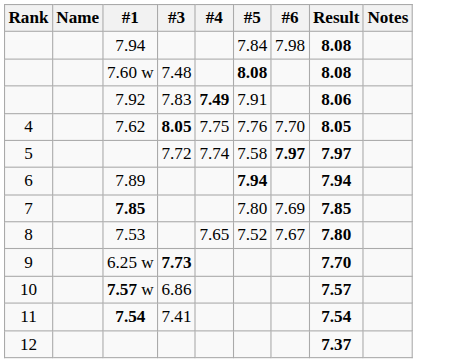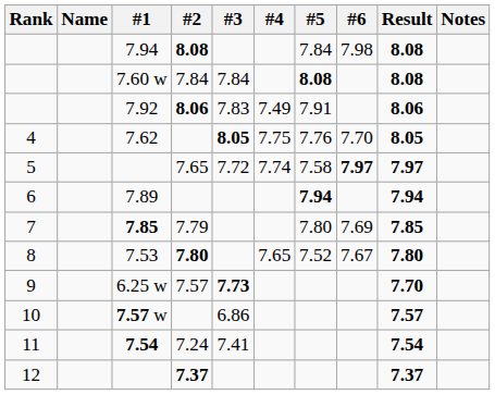 <table class="wikitable sortable" style="text-align:center">
 <tr>
 <th>Rank</th>
 <th>Name</th>
 <th>#1</th>
+<th>#2</th>
 <th>#3</th>
 <th>#4</th>
 <th>#5</th>
 <th>#6</th>
 <th>Result</th>
 <th>Notes</th>
 </tr>
 <tr>
 <td></td>
 <td align="left"></td>
 <td>7.94</td>
+<td><strong>8.08</strong></td>
 <td></td>
 <td></td>
 <td>7.84</td>
 <td>7.98</td>
 <td><strong>8.08</strong></td>
 <td></td>
 </tr>
 <tr>
 <td></td>
 <td align="left"></td>
 <td>7.60 w</td>
-<td>7.48</td>
+<td>7.84</td>
+<td>7.84</td>
 <td></td>
 <td><strong>8.08</strong></td>
 <td></td>
 <td><strong>8.08</strong></td>
 <td></td>
 </tr>
 <tr>
 <td></td>
 <td align="left"></td>
 <td>7.92</td>
+<td><strong>8.06</strong></td>
 <td>7.83</td>
-<td><strong>7.49</strong></td>
+<td>7.49</td>
 <td>7.91</td>
 <td></td>
 <td><strong>8.06</strong></td>
 <td></td>
 </tr>
 <tr>
 <td>4</td>
 <td align="left"></td>
 <td>7.62</td>
+<td></td>
 <td><strong>8.05</strong></td>
 <td>7.75</td>
 <td>7.76</td>
 <td>7.70</td>
 <td><strong>8.05</strong></td>
 <td></td>
 </tr>
 <tr>
 <td>5</td>
 <td align="left"></td>
 <td></td>
+<td>7.65</td>
 <td>7.72</td>
 <td>7.74</td>
 <td>7.58</td>
 <td><strong>7.97</strong></td>
 <td><strong>7.97</strong></td>
 <td></td>
 </tr>
 <tr>
 <td>6</td>
 <td align="left"></td>
 <td>7.89</td>
 <td></td>
 <td></td>
+<td></td>
 <td><strong>7.94</strong></td>
 <td></td>
 <td><strong>7.94</strong></td>
 <td></td>
 </tr>
 <tr>
 <td>7</td>
 <td align="left"></td>
 <td><strong>7.85</strong></td>
+<td>7.79</td>
 <td></td>
 <td></td>
 <td>7.80</td>
 <td>7.69</td>
 <td><strong>7.85</strong></td>
 <td></td>
 </tr>
 <tr>
 <td>8</td>
 <td align="left"></td>
 <td>7.53</td>
+<td><strong>7.80</strong></td>
 <td></td>
 <td>7.65</td>
 <td>7.52</td>
 <td>7.67</td>
 <td><strong>7.80</strong></td>
 <td></td>
 </tr>
 <tr>
 <td>9</td>
 <td align="left"></td>
 <td>6.25 w</td>
+<td>7.57</td>
 <td><strong>7.73</strong></td>
 <td></td>
 <td></td>
 <td></td>
 <td><strong>7.70</strong></td>
 <td></td>
 </tr>
 <tr>
 <td>10</td>
 <td align="left"></td>
 <td><strong>7.57</strong> w</td>
+<td></td>
 <td>6.86</td>
 <td></td>
 <td></td>
 <td></td>
 <td><strong>7.57</strong></td>
 <td></td>
 </tr>
 <tr>
 <td>11</td>
 <td align="left"></td>
 <td><strong>7.54</strong></td>
+<td>7.24</td>
 <td>7.41</td>
 <td></td>
 <td></td>
 <td></td>
 <td><strong>7.54</strong></td>
 <td></td>
 </tr>
 <tr>
 <td>12</td>
 <td align="left"></td>
 <td></td>
+<td><strong>7.37</strong></td>
 <td></td>
 <td></td>
 <td></td>
 <td></td>
 <td><strong>7.37</strong></td>
 <td></td>
 </tr>
 </table>
